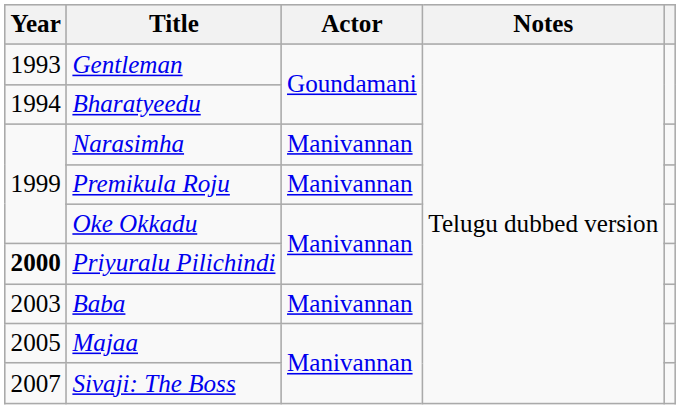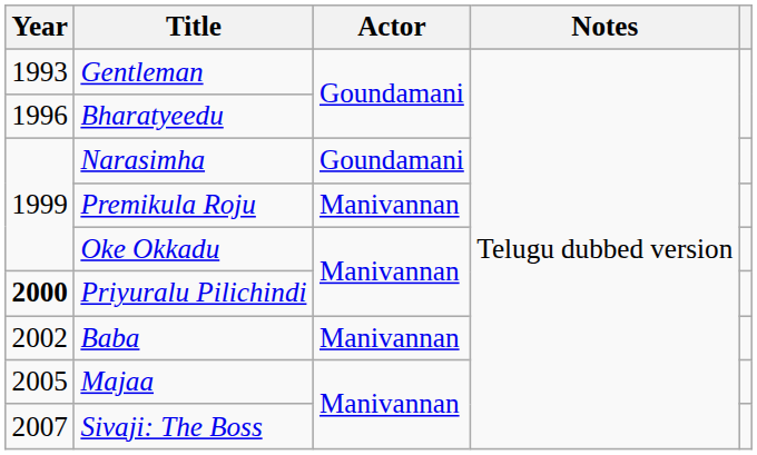 <table class="wikitable plainrowheaders sortable">
 <tr>
 <th scope="col">Year</th>
 <th scope="col">Title</th>
 <th scope="col">Actor</th>
 <th scope="col" class="unsortable">Notes</th>
 <th scope="col" class="unsortable"></th>
 </tr>
 <tr>
 <td>1993</td>
 <td><em><a href='#'>Gentleman</a></em></td>
 <td rowspan="2"><a href='#'>Goundamani</a></td>
 <td rowspan="9">Telugu dubbed version</td>
 <td rowspan="2"></td>
 </tr>
 <tr>
-<td>1994</td>
+<td>1996</td>
 <td><em><a href='#'>Bharatyeedu</a></em></td>
 </tr>
 <tr>
 <td rowspan="3">1999</td>
 <td><em><a href='#'>Narasimha</a></em></td>
-<td><a href='#'>Manivannan</a></td>
+<td><a href='#'>Goundamani</a></td>
 <td></td>
 </tr>
 <tr>
 <td><em><a href='#'>Premikula Roju</a></em></td>
 <td><a href='#'>Manivannan</a></td>
 <td></td>
 </tr>
 <tr>
 <td><em><a href='#'>Oke Okkadu</a></em></td>
 <td rowspan="2"><a href='#'>Manivannan</a></td>
 <td></td>
 </tr>
 <tr>
 <td><strong>2000</strong></td>
 <td><em><a href='#'>Priyuralu Pilichindi</a></em></td>
 <td></td>
 </tr>
 <tr>
-<td>2003</td>
+<td>2002</td>
 <td><em><a href='#'>Baba</a></em></td>
 <td><a href='#'>Manivannan</a></td>
 <td></td>
 </tr>
 <tr>
 <td>2005</td>
 <td><em><a href='#'>Majaa</a></em></td>
 <td rowspan="2"><a href='#'>Manivannan</a></td>
 <td></td>
 </tr>
 <tr>
 <td>2007</td>
 <td><em><a href='#'>Sivaji: The Boss</a></em></td>
 <td></td>
 </tr>
 </table>
